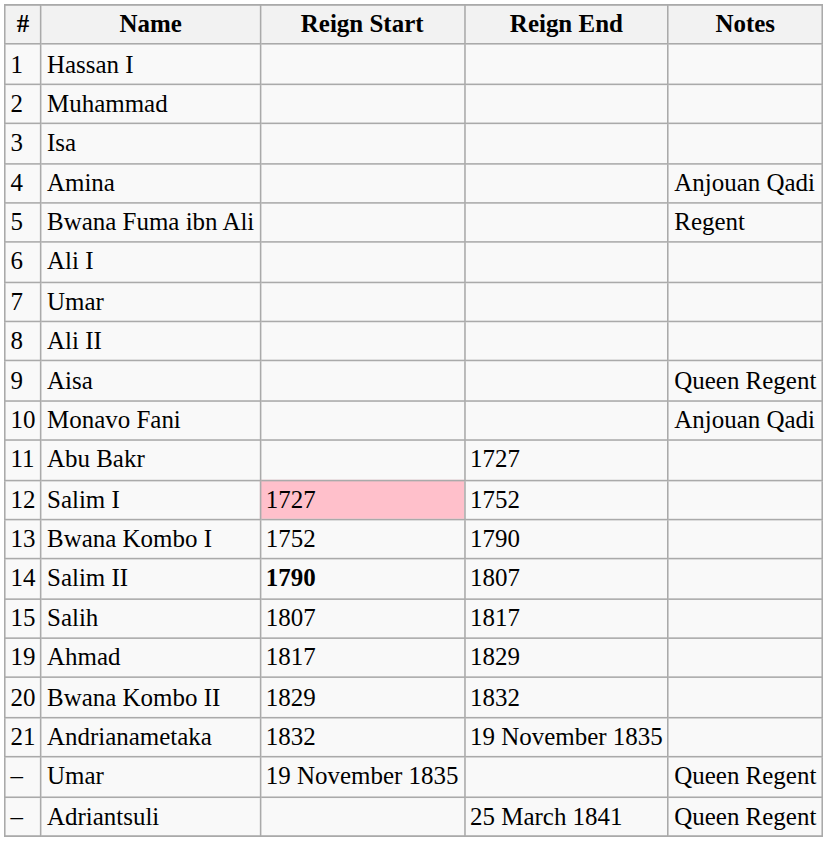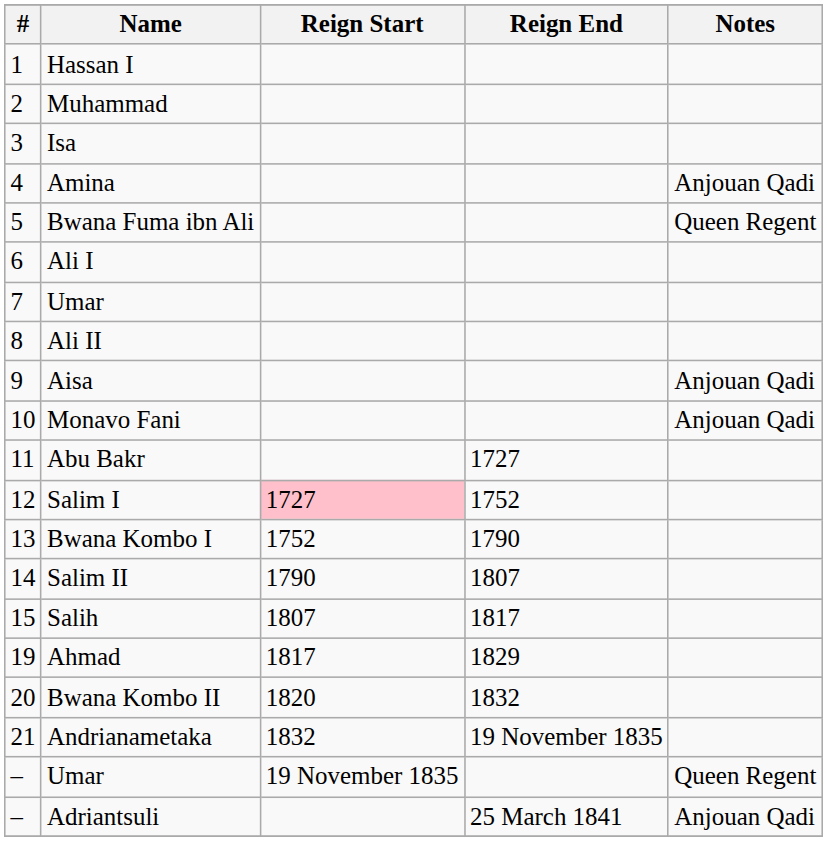 <table class="wikitable">
 <tr style="background:#cccccc">
 </tr>
 <tr>
 <th>#</th>
 <th>Name</th>
 <th>Reign Start</th>
 <th>Reign End</th>
 <th>Notes</th>
 </tr>
 <tr>
 <td>1</td>
 <td>Hassan I</td>
 <td></td>
 <td></td>
 <td></td>
 </tr>
 <tr>
 <td>2</td>
 <td>Muhammad</td>
 <td></td>
 <td></td>
 <td></td>
 </tr>
 <tr>
 <td>3</td>
 <td>Isa</td>
 <td></td>
 <td></td>
 <td></td>
 </tr>
 <tr>
 <td>4</td>
 <td>Amina</td>
 <td></td>
 <td></td>
 <td>Anjouan Qadi</td>
 </tr>
 <tr>
 <td>5</td>
 <td>Bwana Fuma ibn Ali</td>
 <td></td>
 <td></td>
-<td>Regent</td>
+<td>Queen Regent</td>
 </tr>
 <tr>
 <td>6</td>
 <td>Ali I</td>
 <td></td>
 <td></td>
 <td></td>
 </tr>
 <tr>
 <td>7</td>
 <td>Umar</td>
 <td></td>
 <td></td>
 <td></td>
 </tr>
 <tr>
 <td>8</td>
 <td>Ali II</td>
 <td></td>
 <td></td>
 <td></td>
 </tr>
 <tr>
 <td>9</td>
 <td>Aisa</td>
 <td></td>
 <td></td>
-<td>Queen Regent</td>
+<td>Anjouan Qadi</td>
 </tr>
 <tr>
 <td>10</td>
 <td>Monavo Fani</td>
 <td></td>
 <td></td>
 <td>Anjouan Qadi</td>
 </tr>
 <tr>
 <td>11</td>
 <td>Abu Bakr</td>
 <td></td>
 <td>1727</td>
 <td></td>
 </tr>
 <tr>
 <td>12</td>
 <td>Salim I</td>
 <td style="background: pink;">1727</td>
 <td>1752</td>
 <td></td>
 </tr>
 <tr>
 <td>13</td>
 <td>Bwana Kombo I</td>
 <td>1752</td>
 <td>1790</td>
 <td></td>
 </tr>
 <tr>
 <td>14</td>
 <td>Salim II</td>
-<td><strong>1790</strong></td>
+<td>1790</td>
 <td>1807</td>
 <td></td>
 </tr>
 <tr>
 <td>15</td>
 <td>Salih</td>
 <td>1807</td>
 <td>1817</td>
 <td></td>
 </tr>
 <tr>
 <td>19</td>
 <td>Ahmad</td>
 <td>1817</td>
 <td>1829</td>
 <td></td>
 </tr>
 <tr>
 <td>20</td>
 <td>Bwana Kombo II</td>
-<td>1829</td>
+<td>1820</td>
 <td>1832</td>
 <td></td>
 </tr>
 <tr>
 <td>21</td>
 <td>Andrianametaka</td>
 <td>1832</td>
 <td>19 November 1835</td>
 <td></td>
 </tr>
 <tr>
 <td>–</td>
 <td>Umar</td>
 <td>19 November 1835</td>
 <td></td>
 <td>Queen Regent</td>
 </tr>
 <tr>
 <td>–</td>
 <td>Adriantsuli</td>
 <td></td>
 <td>25 March 1841</td>
-<td>Queen Regent</td>
+<td>Anjouan Qadi</td>
 </tr>
 <tr>
 </tr>
 </table>
